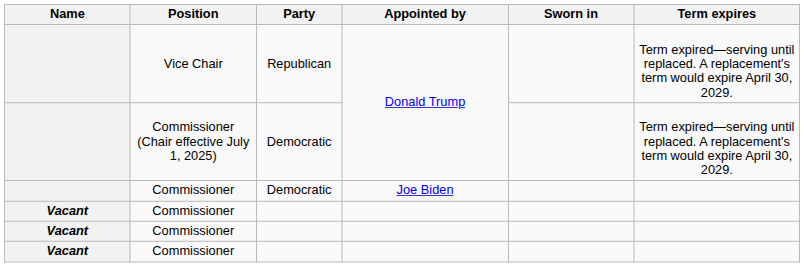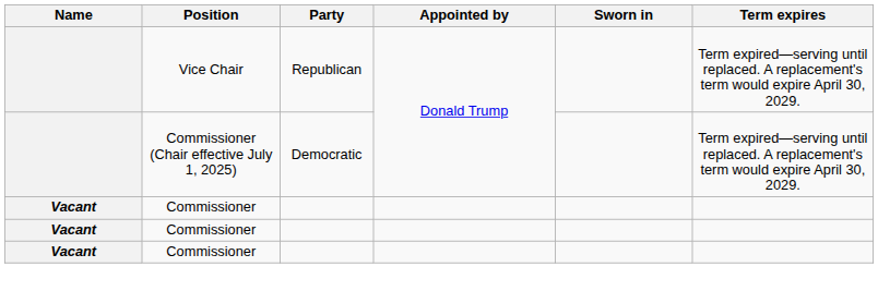 <table class="wikitable sortable plainrowheaders" style="text-align:center">
 <tr>
 <th scope="col" width=150>Name</th>
 <th scope="col" width=150>Position</th>
 <th scope="col" width=100>Party</th>
 <th scope="col" width=200>Appointed by</th>
 <th scope="col" width=150>Sworn in</th>
 <th scope="col" width=200>Term expires</th>
 </tr>
 <tr>
 <th scope="row" style="text-align:center;"></th>
 <td>Vice Chair</td>
 <td>Republican</td>
 <td rowspan="2"><a href='#'>Donald Trump</a></td>
 <td></td>
 <td><br>Term expired—serving until replaced. A replacement's term would expire April 30, 2029.</td>
 </tr>
 <tr>
 <th scope="row" style="text-align:center;"></th>
 <td>Commissioner<br>(Chair effective July 1, 2025)</td>
 <td>Democratic</td>
 <td></td>
 <td><br>Term expired—serving until replaced. A replacement's term would expire April 30, 2029.</td>
-</tr>
-<tr>
-<th scope="row" style="text-align:center;"></th>
-<td>Commissioner</td>
-<td>Democratic</td>
-<td><a href='#'>Joe Biden</a></td>
-<td></td>
-<td></td>
 </tr>
 <tr>
 <th scope="row" style="text-align:center;"><em>Vacant</em></th>
 <td>Commissioner</td>
 <td></td>
 <td></td>
 <td></td>
 <td></td>
 </tr>
 <tr>
 <th scope="row" style="text-align:center;"><em>Vacant</em></th>
 <td>Commissioner</td>
 <td></td>
 <td></td>
 <td></td>
 <td></td>
 </tr>
 <tr>
 <th scope="row" style="text-align:center;"><em>Vacant</em></th>
 <td>Commissioner</td>
 <td></td>
 <td></td>
 <td></td>
 <td></td>
 </tr>
 </table>
